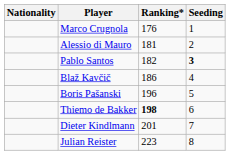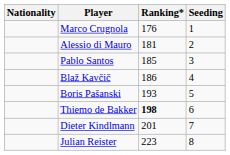 <table class="wikitable" border="1">
 <tr>
 <th>Nationality</th>
 <th>Player</th>
 <th>Ranking*</th>
 <th>Seeding</th>
 </tr>
 <tr>
 <td></td>
 <td><a href='#'>Marco Crugnola</a></td>
 <td>176</td>
 <td>1</td>
 </tr>
 <tr>
 <td></td>
 <td><a href='#'>Alessio di Mauro</a></td>
 <td>181</td>
 <td>2</td>
 </tr>
 <tr>
 <td></td>
 <td><a href='#'>Pablo Santos</a></td>
-<td>182</td>
-<td><strong>3</strong></td>
+<td>185</td>
+<td>3</td>
 </tr>
 <tr>
 <td></td>
 <td><a href='#'>Blaž Kavčič</a></td>
 <td>186</td>
 <td>4</td>
 </tr>
 <tr>
 <td></td>
 <td><a href='#'>Boris Pašanski</a></td>
-<td>196</td>
+<td>193</td>
 <td>5</td>
 </tr>
 <tr>
 <td></td>
 <td><a href='#'>Thiemo de Bakker</a></td>
 <td><strong>198</strong></td>
 <td>6</td>
 </tr>
 <tr>
 <td></td>
 <td><a href='#'>Dieter Kindlmann</a></td>
 <td>201</td>
 <td>7</td>
 </tr>
 <tr>
 <td></td>
 <td><a href='#'>Julian Reister</a></td>
 <td>223</td>
 <td>8</td>
 </tr>
 </table>
